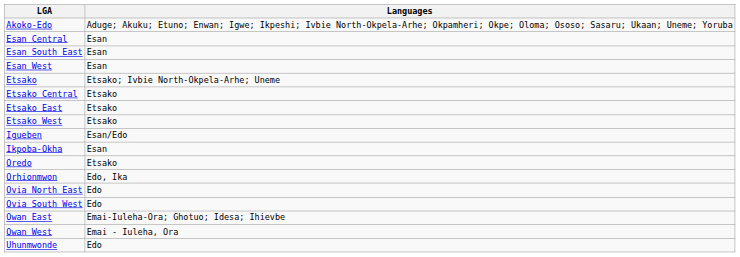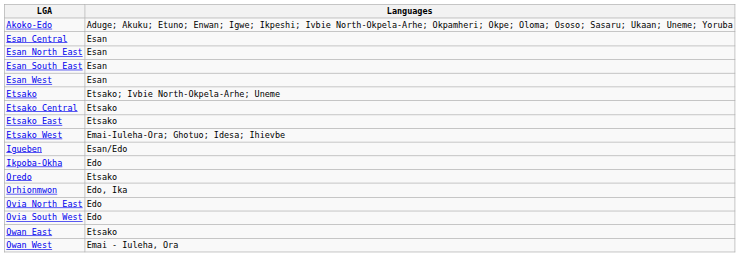 <table class="wikitable">
 <tr>
 <th>LGA</th>
 <th>Languages</th>
 </tr>
 <tr>
 <td><a href='#'>Akoko-Edo</a></td>
 <td>Aduge; Akuku; Etuno; Enwan; Igwe; Ikpeshi; Ivbie North-Okpela-Arhe; Okpamheri; Okpe; Oloma; Ososo; Sasaru; Ukaan; Uneme; Yoruba</td>
 </tr>
 <tr>
 <td><a href='#'>Esan Central</a></td>
+<td>Esan</td>
+</tr>
+<tr>
+<td><a href='#'>Esan North East</a></td>
 <td>Esan</td>
 </tr>
 <tr>
 <td><a href='#'>Esan South East</a></td>
 <td>Esan</td>
 </tr>
 <tr>
 <td><a href='#'>Esan West</a></td>
 <td>Esan</td>
 </tr>
 <tr>
 <td><a href='#'>Etsako</a></td>
 <td>Etsako; Ivbie North-Okpela-Arhe; Uneme</td>
 </tr>
 <tr>
 <td><a href='#'>Etsako Central</a></td>
 <td>Etsako</td>
 </tr>
 <tr>
 <td><a href='#'>Etsako East</a></td>
 <td>Etsako</td>
 </tr>
 <tr>
 <td><a href='#'>Etsako West</a></td>
-<td>Etsako</td>
+<td>Emai-Iuleha-Ora; Ghotuo; Idesa; Ihievbe</td>
 </tr>
 <tr>
 <td><a href='#'>Igueben</a></td>
 <td>Esan/Edo</td>
 </tr>
 <tr>
 <td><a href='#'>Ikpoba-Okha</a></td>
-<td>Esan</td>
+<td>Edo</td>
 </tr>
 <tr>
 <td><a href='#'>Oredo</a></td>
 <td>Etsako</td>
 </tr>
 <tr>
 <td><a href='#'>Orhionmwon</a></td>
 <td>Edo, Ika</td>
 </tr>
 <tr>
 <td><a href='#'>Ovia North East</a></td>
 <td>Edo</td>
 </tr>
 <tr>
 <td><a href='#'>Ovia South West</a></td>
 <td>Edo</td>
 </tr>
 <tr>
 <td><a href='#'>Owan East</a></td>
-<td>Emai-Iuleha-Ora; Ghotuo; Idesa; Ihievbe</td>
+<td>Etsako</td>
 </tr>
 <tr>
 <td><a href='#'>Owan West</a></td>
 <td>Emai - Iuleha, Ora</td>
 </tr>
-<tr>
-<td><a href='#'>Uhunmwonde</a></td>
-<td>Edo</td>
-</tr>
 </table>
